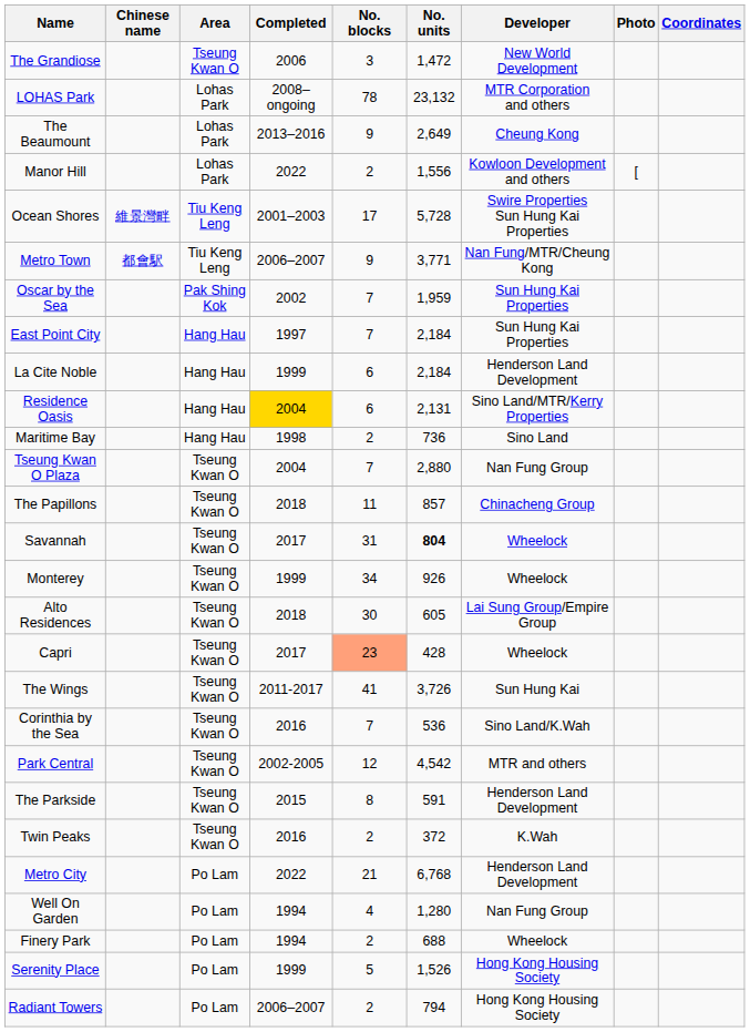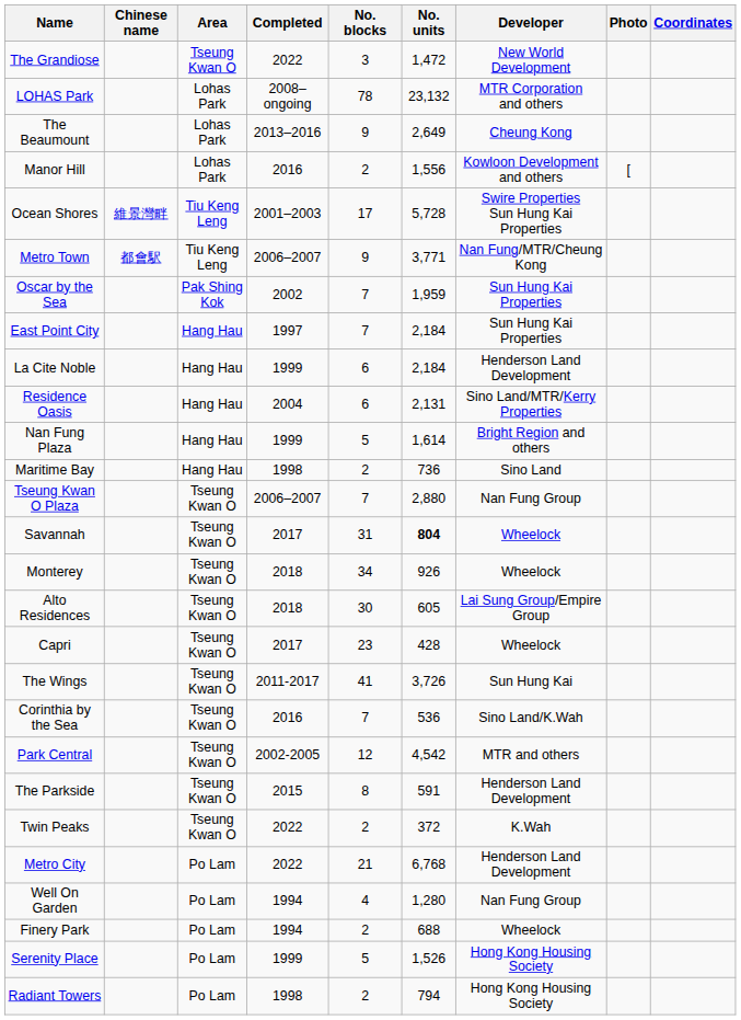 <table class="wikitable sortable" style="text-align:center">
 <tr>
 <th>Name</th>
 <th>Chinese name</th>
 <th>Area</th>
 <th>Completed</th>
 <th style="width:80px;">No. blocks</th>
 <th>No. units</th>
 <th>Developer</th>
 <th>Photo</th>
 <th><a href='#'>Coordinates</a></th>
 </tr>
 <tr>
 <td><a href='#'>The Grandiose</a></td>
 <td></td>
 <td><a href='#'>Tseung Kwan O</a></td>
-<td>2006</td>
+<td>2022</td>
 <td>3</td>
 <td>1,472</td>
 <td><a href='#'>New World Development</a></td>
 <td></td>
 <td></td>
 </tr>
 <tr>
 <td><a href='#'>LOHAS Park</a></td>
 <td></td>
 <td>Lohas Park</td>
 <td>2008–ongoing</td>
 <td>78</td>
 <td>23,132</td>
 <td><a href='#'>MTR Corporation</a><br>and others</td>
 <td></td>
 <td></td>
 </tr>
 <tr>
 <td>The Beaumount</td>
 <td></td>
 <td>Lohas Park</td>
 <td>2013–2016</td>
 <td>9</td>
 <td>2,649</td>
 <td><a href='#'>Cheung Kong</a></td>
 <td></td>
 <td></td>
 </tr>
 <tr>
 <td>Manor Hill</td>
 <td></td>
 <td>Lohas Park</td>
-<td>2022</td>
+<td>2016</td>
 <td>2</td>
 <td>1,556</td>
 <td><a href='#'>Kowloon Development</a><br>and others</td>
 <td>[</td>
 <td></td>
 </tr>
 <tr>
 <td>Ocean Shores</td>
 <td><a href='#'>維景灣畔</a></td>
 <td><a href='#'>Tiu Keng Leng</a></td>
 <td>2001–2003</td>
 <td>17</td>
 <td>5,728</td>
 <td><a href='#'>Swire Properties</a><br>Sun Hung Kai Properties</td>
 <td></td>
 <td></td>
 </tr>
 <tr>
 <td><a href='#'>Metro Town</a></td>
 <td><a href='#'> 都會駅</a></td>
 <td>Tiu Keng Leng</td>
 <td>2006–2007</td>
 <td>9</td>
 <td>3,771</td>
 <td><a href='#'>Nan Fung</a>/MTR/Cheung Kong</td>
 <td></td>
 <td></td>
 </tr>
 <tr>
 <td><a href='#'>Oscar by the Sea</a></td>
 <td></td>
 <td><a href='#'>Pak Shing Kok</a></td>
 <td>2002</td>
 <td>7</td>
 <td>1,959</td>
 <td><a href='#'>Sun Hung Kai Properties</a></td>
 <td></td>
 <td></td>
 </tr>
 <tr>
 <td><a href='#'>East Point City</a></td>
 <td></td>
 <td><a href='#'>Hang Hau</a></td>
 <td>1997</td>
 <td>7</td>
 <td>2,184</td>
 <td>Sun Hung Kai Properties</td>
 <td></td>
 <td></td>
 </tr>
 <tr>
 <td>La Cite Noble</td>
 <td></td>
 <td>Hang Hau</td>
 <td>1999</td>
 <td>6</td>
 <td>2,184</td>
 <td>Henderson Land Development</td>
 <td></td>
 <td></td>
 </tr>
 <tr>
 <td><a href='#'>Residence Oasis</a></td>
 <td></td>
 <td>Hang Hau</td>
-<td style="background: gold;">2004</td>
+<td>2004</td>
 <td>6</td>
 <td>2,131</td>
 <td>Sino Land/MTR/<a href='#'>Kerry Properties</a></td>
+<td></td>
+<td></td>
+</tr>
+<tr>
+<td>Nan Fung Plaza</td>
+<td></td>
+<td>Hang Hau</td>
+<td>1999</td>
+<td>5</td>
+<td>1,614</td>
+<td><a href='#'>Bright Region</a> and others</td>
 <td></td>
 <td></td>
 </tr>
 <tr>
 <td>Maritime Bay</td>
 <td></td>
 <td>Hang Hau</td>
 <td>1998</td>
 <td>2</td>
 <td>736</td>
 <td>Sino Land</td>
 <td></td>
 <td></td>
 </tr>
 <tr>
 <td><a href='#'>Tseung Kwan O Plaza</a></td>
 <td></td>
 <td>Tseung Kwan O</td>
-<td>2004</td>
+<td>2006–2007</td>
 <td>7</td>
 <td>2,880</td>
 <td>Nan Fung Group</td>
-<td></td>
-<td></td>
-</tr>
-<tr>
-<td>The Papillons</td>
-<td></td>
-<td>Tseung Kwan O</td>
-<td>2018</td>
-<td>11</td>
-<td>857</td>
-<td><a href='#'>Chinacheng Group</a></td>
 <td></td>
 <td></td>
 </tr>
 <tr>
 <td>Savannah</td>
 <td></td>
 <td>Tseung Kwan O</td>
 <td>2017</td>
 <td>31</td>
 <td><strong>804</strong></td>
 <td><a href='#'>Wheelock</a></td>
 <td></td>
 <td></td>
 </tr>
 <tr>
 <td>Monterey</td>
 <td></td>
 <td>Tseung Kwan O</td>
-<td>1999</td>
+<td>2018</td>
 <td>34</td>
 <td>926</td>
 <td>Wheelock</td>
 <td></td>
 <td></td>
 </tr>
 <tr>
 <td>Alto Residences</td>
 <td></td>
 <td>Tseung Kwan O</td>
 <td>2018</td>
 <td>30</td>
 <td>605</td>
 <td><a href='#'>Lai Sung Group</a>/Empire Group</td>
 <td></td>
 <td></td>
 </tr>
 <tr>
 <td>Capri</td>
 <td></td>
 <td>Tseung Kwan O</td>
 <td>2017</td>
-<td style="background: lightsalmon;">23</td>
+<td>23</td>
 <td>428</td>
 <td>Wheelock</td>
 <td></td>
 <td></td>
 </tr>
 <tr>
 <td>The Wings</td>
 <td></td>
 <td>Tseung Kwan O</td>
 <td>2011-2017</td>
 <td>41</td>
 <td>3,726</td>
 <td>Sun Hung Kai</td>
 <td></td>
 <td></td>
 </tr>
 <tr>
 <td>Corinthia by the Sea</td>
 <td></td>
 <td>Tseung Kwan O</td>
 <td>2016</td>
 <td>7</td>
 <td>536</td>
 <td>Sino Land/K.Wah</td>
 <td></td>
 <td></td>
 </tr>
 <tr>
 <td><a href='#'>Park Central</a></td>
 <td></td>
 <td>Tseung Kwan O</td>
 <td>2002-2005</td>
 <td>12</td>
 <td>4,542</td>
 <td>MTR and others</td>
 <td></td>
 <td></td>
 </tr>
 <tr>
 <td>The Parkside</td>
 <td></td>
 <td>Tseung Kwan O</td>
 <td>2015</td>
 <td>8</td>
 <td>591</td>
 <td>Henderson Land Development</td>
 <td></td>
 <td></td>
 </tr>
 <tr>
 <td>Twin Peaks</td>
 <td></td>
 <td>Tseung Kwan O</td>
-<td>2016</td>
+<td>2022</td>
 <td>2</td>
 <td>372</td>
 <td>K.Wah</td>
 <td></td>
 <td></td>
 </tr>
 <tr>
 <td><a href='#'>Metro City</a></td>
 <td></td>
 <td>Po Lam</td>
 <td>2022</td>
 <td>21</td>
 <td>6,768</td>
 <td>Henderson Land Development</td>
 <td></td>
 <td></td>
 </tr>
 <tr>
 <td>Well On Garden</td>
 <td></td>
 <td>Po Lam</td>
 <td>1994</td>
 <td>4</td>
 <td>1,280</td>
 <td>Nan Fung Group</td>
 <td></td>
 <td></td>
 </tr>
 <tr>
 <td>Finery Park</td>
 <td></td>
 <td>Po Lam</td>
 <td>1994</td>
 <td>2</td>
 <td>688</td>
 <td>Wheelock</td>
 <td></td>
 <td></td>
 </tr>
 <tr>
 <td><a href='#'>Serenity Place</a></td>
 <td></td>
 <td>Po Lam</td>
 <td>1999</td>
 <td>5</td>
 <td>1,526</td>
 <td><a href='#'>Hong Kong Housing Society</a></td>
 <td></td>
 <td></td>
 </tr>
 <tr>
 <td><a href='#'>Radiant Towers</a></td>
 <td></td>
 <td>Po Lam</td>
-<td>2006–2007</td>
+<td>1998</td>
 <td>2</td>
 <td>794</td>
 <td>Hong Kong Housing Society</td>
 <td></td>
 <td></td>
 </tr>
 </table>
